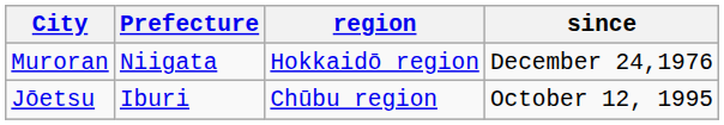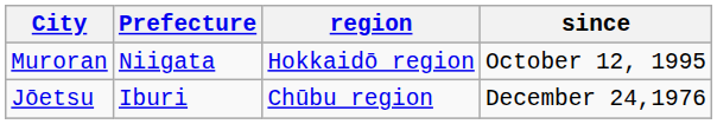 <table class="wikitable">
 <tr>
 <th><a href='#'>City</a></th>
 <th><a href='#'>Prefecture</a></th>
 <th><a href='#'>region</a></th>
 <th>since</th>
 </tr>
 <tr>
 <td><a href='#'>Muroran</a></td>
 <td><a href='#'>Niigata</a></td>
 <td><a href='#'>Hokkaidō region</a></td>
-<td>December 24,1976</td>
+<td>October 12, 1995</td>
 </tr>
 <tr>
 <td><a href='#'>Jōetsu</a></td>
 <td><a href='#'>Iburi</a></td>
 <td><a href='#'>Chūbu region</a></td>
-<td>October 12, 1995</td>
+<td>December 24,1976</td>
 </tr>
 </table>
